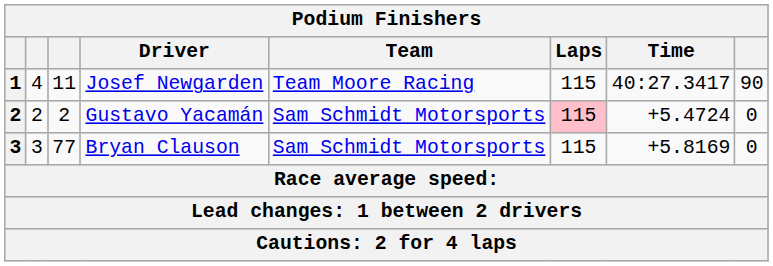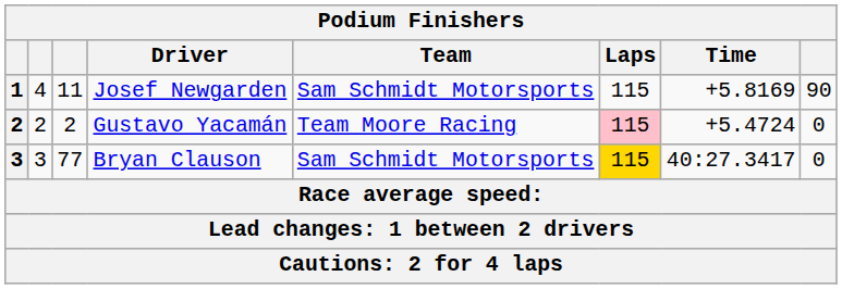 <table class="wikitable" style="font-size:95%;">
 <tr>
 <th colspan=9>Podium Finishers</th>
 </tr>
 <tr>
 <th></th>
 <th></th>
 <th></th>
 <th>Driver</th>
 <th>Team</th>
 <th>Laps</th>
 <th>Time</th>
 <th></th>
 </tr>
 <tr>
 <th>1</th>
 <td align=center>4</td>
 <td align=center>11</td>
 <td> <a href='#'>Josef Newgarden</a></td>
-<td><a href='#'>Team Moore Racing</a></td>
+<td><a href='#'>Sam Schmidt Motorsports</a></td>
 <td align=center>115</td>
-<td align=right>40:27.3417</td>
+<td align=right>+5.8169</td>
 <td align=center>90</td>
 </tr>
 <tr>
 <th>2</th>
 <td align=center>2</td>
 <td align=center>2</td>
 <td> <a href='#'>Gustavo Yacamán</a></td>
-<td><a href='#'>Sam Schmidt Motorsports</a></td>
+<td><a href='#'>Team Moore Racing</a></td>
 <td align=center style="background: pink;">115</td>
 <td align=right>+5.4724</td>
 <td align=center>0</td>
 </tr>
 <tr>
 <th>3</th>
 <td align=center>3</td>
 <td align=center>77</td>
 <td> <a href='#'>Bryan Clauson</a></td>
 <td><a href='#'>Sam Schmidt Motorsports</a></td>
-<td align=center>115</td>
-<td align=right>+5.8169</td>
+<td align=center style="background: gold;">115</td>
+<td align=right>40:27.3417</td>
 <td align=center>0</td>
 </tr>
 <tr>
 <th colspan=9>Race average speed: </th>
 </tr>
 <tr>
 <th colspan=9>Lead changes: 1 between 2 drivers</th>
 </tr>
 <tr>
 <th colspan=9>Cautions: 2 for 4 laps</th>
 </tr>
 </table>
